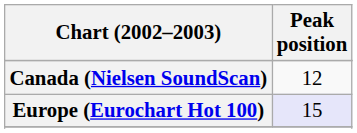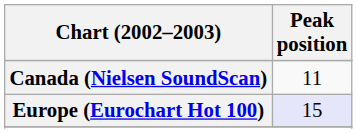 <table class="wikitable sortable plainrowheaders" style="text-align:center">
 <tr>
 <th>Chart (2002–2003)</th>
 <th>Peak<br>position</th>
 </tr>
 <tr>
 </tr>
 <tr>
 <th scope="row">Canada (<a href='#'>Nielsen SoundScan</a>)</th>
-<td>12</td>
+<td>11</td>
 </tr>
 <tr>
 <th scope="row">Europe (<a href='#'>Eurochart Hot 100</a>)</th>
 <td style="background: lavender;">15</td>
 </tr>
 <tr>
 </tr>
 <tr>
 </tr>
 <tr>
 </tr>
 <tr>
 </tr>
 <tr>
 </tr>
 <tr>
 </tr>
 <tr>
 </tr>
 <tr>
 </tr>
 <tr>
 </tr>
 <tr>
 </tr>
 <tr>
 </tr>
 <tr>
 </tr>
 <tr>
 </tr>
 <tr>
 </tr>
 <tr>
 </tr>
 </table>
